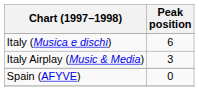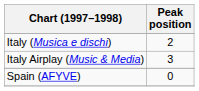 <table class="wikitable sortable">
 <tr>
 <th>Chart (1997–1998)</th>
 <th>Peak<br>position</th>
 </tr>
 <tr>
 </tr>
 <tr>
 </tr>
 <tr>
 </tr>
 <tr>
 </tr>
 <tr>
 <td>Italy (<em><a href='#'>Musica e dischi</a></em>)</td>
-<td align="center">6</td>
+<td align="center">2</td>
 </tr>
 <tr>
 <td>Italy Airplay (<em><a href='#'>Music & Media</a></em>)</td>
 <td align="center">3</td>
 </tr>
 <tr>
 </tr>
 <tr>
 </tr>
 <tr>
 <td>Spain (<a href='#'>AFYVE</a>)</td>
 <td align="center">0</td>
 </tr>
 <tr>
 </tr>
 <tr>
 </tr>
 <tr>
 </tr>
 </table>
